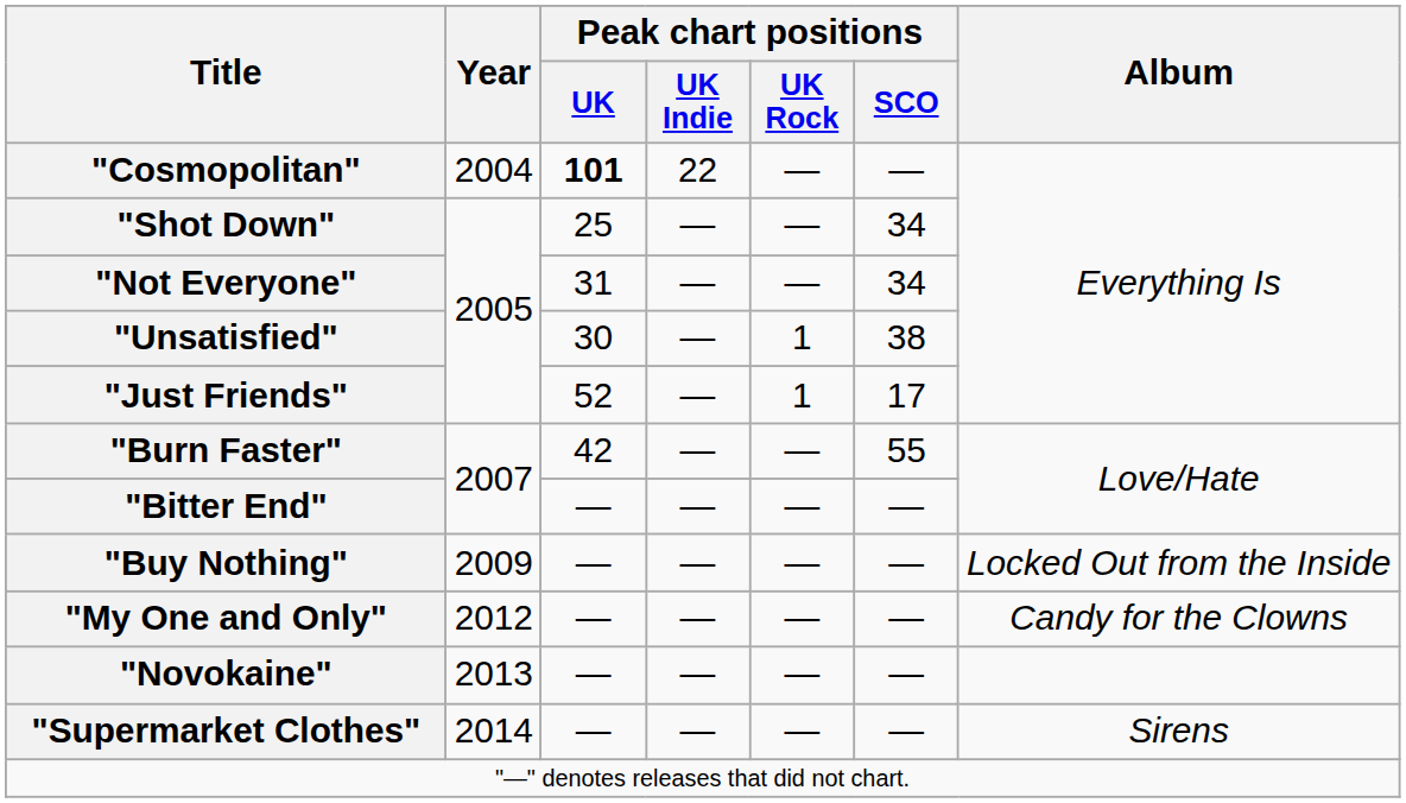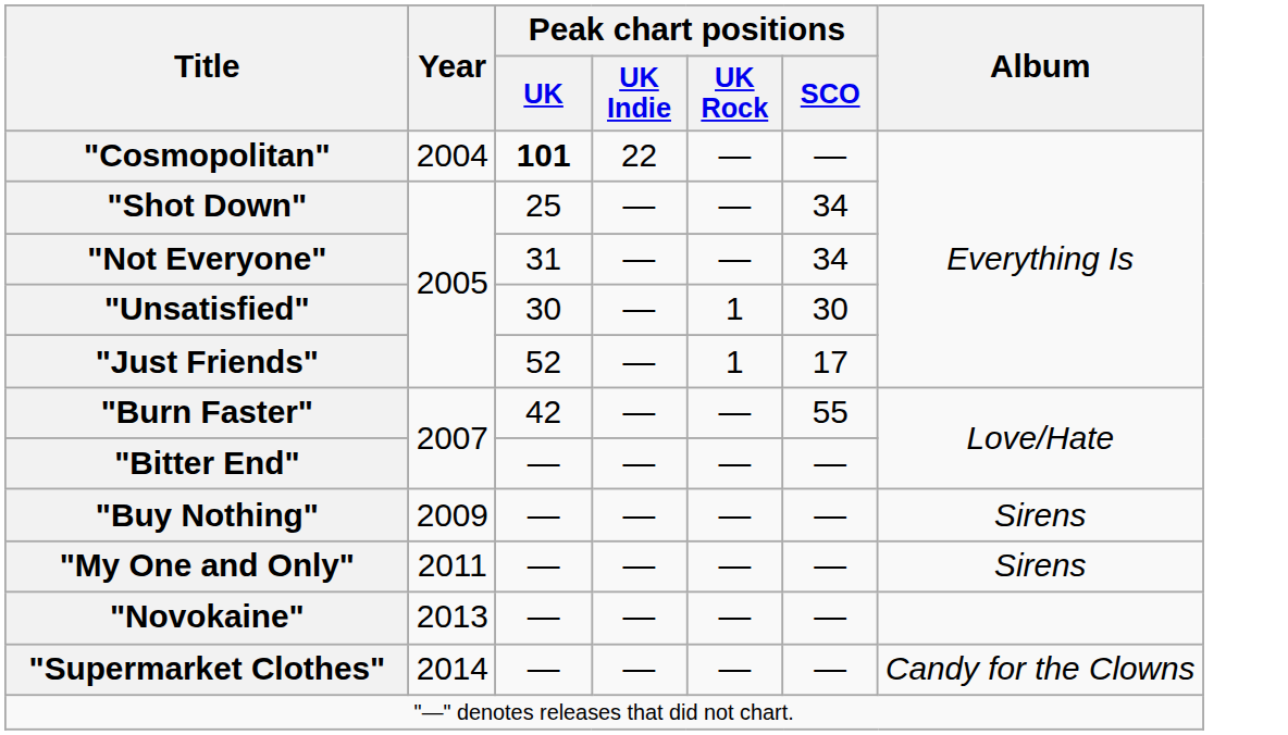 <table class="wikitable plainrowheaders" style="text-align:center;">
 <tr>
 <th scope="col" rowspan="2" style="width:12em;">Title</th>
 <th scope="col" rowspan="2" style="width:2em;">Year</th>
 <th scope="col" colspan="4">Peak chart positions</th>
 <th scope="col" rowspan="2">Album</th>
 </tr>
 <tr>
 <th scope="col" style="width:3em;font-size:85%;"><a href='#'>UK</a><br></th>
 <th scope="col" style="width:3em;font-size:85%;"><a href='#'>UK<br>Indie</a><br></th>
 <th scope="col" style="width:3em;font-size:85%;"><a href='#'>UK<br>Rock</a><br></th>
 <th scope="col" style="width:3em;font-size:85%;"><a href='#'>SCO</a><br></th>
 </tr>
 <tr>
 <th scope="row">"Cosmopolitan"</th>
 <td>2004</td>
 <td><strong>101</strong></td>
 <td>22</td>
 <td>—</td>
 <td>—</td>
 <td rowspan="5"><em>Everything Is</em></td>
 </tr>
 <tr>
 <th scope="row">"Shot Down"</th>
 <td rowspan="4">2005</td>
 <td>25</td>
 <td>—</td>
 <td>—</td>
 <td>34</td>
 </tr>
 <tr>
 <th scope="row">"Not Everyone"</th>
 <td>31</td>
 <td>—</td>
 <td>—</td>
 <td>34</td>
 </tr>
 <tr>
 <th scope="row">"Unsatisfied"</th>
 <td>30</td>
 <td>—</td>
 <td>1</td>
-<td>38</td>
+<td>30</td>
 </tr>
 <tr>
 <th scope="row">"Just Friends"</th>
 <td>52</td>
 <td>—</td>
 <td>1</td>
 <td>17</td>
 </tr>
 <tr>
 <th scope="row">"Burn Faster"</th>
 <td rowspan="2">2007</td>
 <td>42</td>
 <td>—</td>
 <td>—</td>
 <td>55</td>
 <td rowspan="2"><em>Love/Hate</em></td>
 </tr>
 <tr>
 <th scope="row">"Bitter End"</th>
 <td>—</td>
 <td>—</td>
 <td>—</td>
 <td>—</td>
 </tr>
 <tr>
 <th scope="row">"Buy Nothing"</th>
 <td>2009</td>
 <td>—</td>
 <td>—</td>
 <td>—</td>
 <td>—</td>
-<td><em>Locked Out from the Inside</em></td>
+<td><em>Sirens</em></td>
 </tr>
 <tr>
 <th scope="row">"My One and Only"</th>
-<td>2012</td>
+<td>2011</td>
 <td>—</td>
 <td>—</td>
 <td>—</td>
 <td>—</td>
-<td><em>Candy for the Clowns</em></td>
+<td><em>Sirens</em></td>
 </tr>
 <tr>
 <th scope="row">"Novokaine"</th>
 <td>2013</td>
 <td>—</td>
 <td>—</td>
 <td>—</td>
 <td>—</td>
 <td></td>
 </tr>
 <tr>
 <th scope="row">"Supermarket Clothes"</th>
 <td>2014</td>
 <td>—</td>
 <td>—</td>
 <td>—</td>
 <td>—</td>
-<td><em>Sirens</em></td>
+<td><em>Candy for the Clowns</em></td>
 </tr>
 <tr>
 <td align="center" colspan="12" style="font-size: 8pt">"—" denotes releases that did not chart.</td>
 </tr>
 </table>
